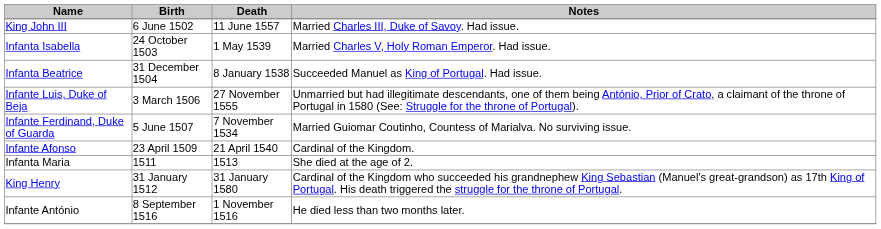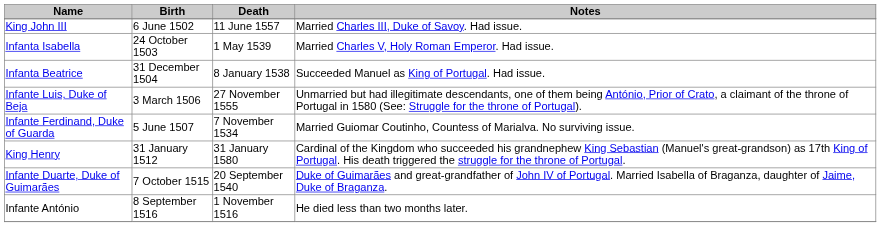 <table border=1 style="border-collapse: collapse;">
 <tr bgcolor=cccccc>
 <th>Name</th>
 <th>Birth</th>
 <th>Death</th>
 <th>Notes</th>
 </tr>
 <tr>
 </tr>
 <tr>
 <td><a href='#'>King John III</a></td>
 <td>6 June 1502</td>
 <td>11 June 1557</td>
 <td>Married <a href='#'>Charles III, Duke of Savoy</a>. Had issue.</td>
 </tr>
 <tr>
 <td><a href='#'>Infanta Isabella</a></td>
 <td>24 October 1503</td>
 <td>1 May 1539</td>
 <td>Married <a href='#'>Charles V, Holy Roman Emperor</a>. Had issue.</td>
 </tr>
 <tr>
 <td><a href='#'>Infanta Beatrice</a></td>
 <td>31 December 1504</td>
 <td>8 January 1538</td>
 <td>Succeeded Manuel as <a href='#'>King of Portugal</a>. Had issue.</td>
 </tr>
 <tr>
 <td><a href='#'>Infante Luis, Duke of Beja</a></td>
 <td>3 March 1506</td>
 <td>27 November 1555</td>
 <td>Unmarried but had illegitimate descendants, one of them being <a href='#'>António, Prior of Crato</a>, a claimant of the throne of Portugal in 1580 (See: <a href='#'>Struggle for the throne of Portugal</a>).</td>
 </tr>
 <tr>
 <td><a href='#'>Infante Ferdinand, Duke of Guarda</a></td>
 <td>5 June 1507</td>
 <td>7 November 1534</td>
 <td>Married Guiomar Coutinho, Countess of Marialva. No surviving issue.</td>
 </tr>
 <tr>
-<td><a href='#'>Infante Afonso</a></td>
-<td>23 April 1509</td>
-<td>21 April 1540</td>
-<td>Cardinal of the Kingdom.</td>
-</tr>
-<tr>
-<td>Infanta Maria</td>
-<td>1511</td>
-<td>1513</td>
-<td>She died at the age of 2.</td>
-</tr>
-<tr>
 <td><a href='#'>King Henry</a></td>
 <td>31 January 1512</td>
 <td>31 January 1580</td>
 <td>Cardinal of the Kingdom who succeeded his grandnephew <a href='#'>King Sebastian</a> (Manuel's great-grandson) as 17th <a href='#'>King of Portugal</a>. His death triggered the <a href='#'>struggle for the throne of Portugal</a>.</td>
+</tr>
+<tr>
+<td><a href='#'>Infante Duarte, Duke of Guimarães</a></td>
+<td>7 October 1515</td>
+<td>20 September 1540</td>
+<td><a href='#'>Duke of Guimarães</a> and great-grandfather of <a href='#'>John IV of Portugal</a>. Married Isabella of Braganza, daughter of <a href='#'>Jaime, Duke of Braganza</a>.</td>
 </tr>
 <tr>
 <td>Infante António</td>
 <td>8 September 1516</td>
 <td>1 November 1516</td>
 <td>He died less than two months later.</td>
 </tr>
 <tr>
 </tr>
 </table>
